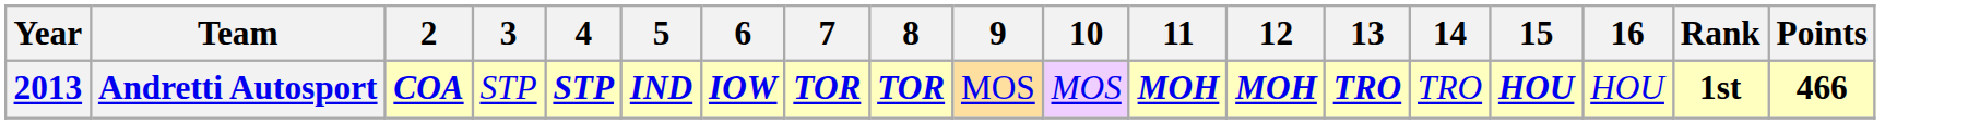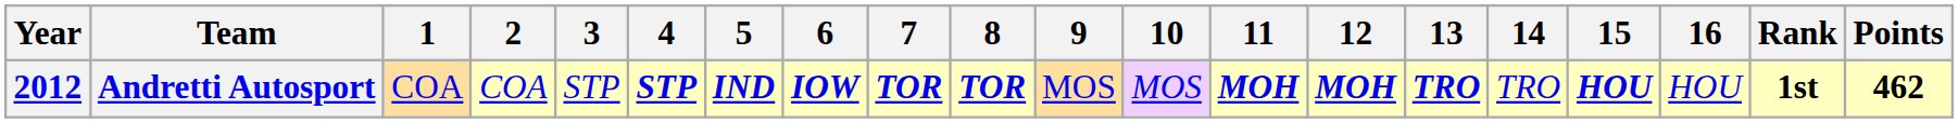 <table class="wikitable" style="text-align:center; font-size:85%">
 <tr>
 <th>Year</th>
 <th>Team</th>
+<th>1</th>
 <th>2</th>
 <th>3</th>
 <th>4</th>
 <th>5</th>
 <th>6</th>
 <th>7</th>
 <th>8</th>
 <th>9</th>
 <th>10</th>
 <th>11</th>
 <th>12</th>
 <th>13</th>
 <th>14</th>
 <th>15</th>
 <th>16</th>
 <th>Rank</th>
 <th>Points</th>
 </tr>
 <tr>
-<th><a href='#'>2013</a></th>
+<th><a href='#'>2012</a></th>
 <th nowrap><a href='#'>Andretti Autosport</a></th>
-<td style=background:#FFFFBF><strong><em><a href='#'>COA</a></em><br></strong></td>
+<td style=background:#FFDF9F><a href='#'>COA</a><br></td>
+<td style=background:#FFFFBF><em><a href='#'>COA</a></em><br></td>
 <td style=background:#FFFFBF><em><a href='#'>STP</a></em><br></td>
 <td style=background:#FFFFBF><strong><em><a href='#'>STP</a></em><br></strong></td>
 <td style=background:#FFFFBF><strong><em><a href='#'>IND</a></em></strong><br></td>
 <td style=background:#FFFFBF><strong><em><a href='#'>IOW</a></em></strong><br></td>
 <td style=background:#FFFFBF><strong><em><a href='#'>TOR</a></em></strong><br></td>
 <td style=background:#FFFFBF><strong><em><a href='#'>TOR</a></em></strong><br></td>
 <td style=background:#FFDF9F><a href='#'>MOS</a><br></td>
 <td style=background:#EFCFFF><em><a href='#'>MOS</a></em><br></td>
 <td style=background:#FFFFBF><strong><em><a href='#'>MOH</a></em></strong><br></td>
 <td style=background:#FFFFBF><strong><em><a href='#'>MOH</a></em></strong><br></td>
 <td style=background:#FFFFBF><strong><em><a href='#'>TRO</a></em></strong><br></td>
 <td style=background:#FFFFBF><em><a href='#'>TRO</a></em><br></td>
 <td style=background:#FFFFBF><strong><em><a href='#'>HOU</a></em></strong><br></td>
 <td style=background:#FFFFBF><em><a href='#'>HOU</a></em><br></td>
 <td style=background:#FFFFBF><strong>1st</strong></td>
-<td style=background:#FFFFBF><strong>466</strong></td>
+<td style=background:#FFFFBF><strong>462</strong></td>
 </tr>
 </table>
